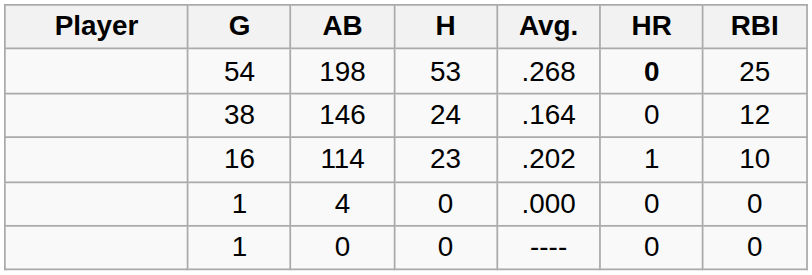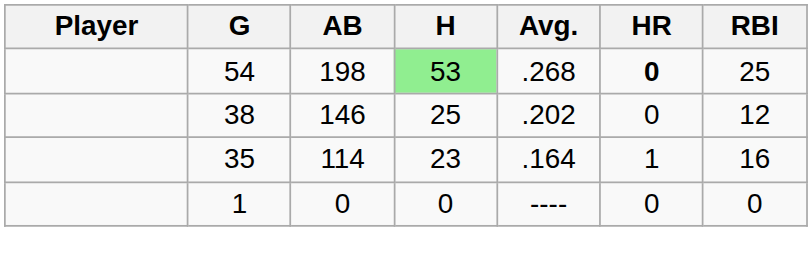 <table class="wikitable sortable">
 <tr>
 <th bgcolor="#DDDDFF" width="16%">Player</th>
 <th bgcolor="#DDDDFF" width="9%">G</th>
 <th bgcolor="#DDDDFF" width="9%">AB</th>
 <th bgcolor="#DDDDFF" width="9%">H</th>
 <th bgcolor="#DDDDFF" width="9%">Avg.</th>
 <th bgcolor="#DDDDFF" width="9%">HR</th>
 <th bgcolor="#DDDDFF" width="9%">RBI</th>
 </tr>
 <tr align="center">
 <td></td>
 <td>54</td>
 <td>198</td>
-<td>53</td>
+<td style="background: lightgreen;">53</td>
 <td>.268</td>
 <td><strong>0</strong></td>
 <td>25</td>
 </tr>
 <tr align="center">
 <td></td>
 <td>38</td>
 <td>146</td>
-<td>24</td>
-<td>.164</td>
+<td>25</td>
+<td>.202</td>
 <td>0</td>
 <td>12</td>
 </tr>
 <tr align="center">
 <td></td>
-<td>16</td>
+<td>35</td>
 <td>114</td>
 <td>23</td>
-<td>.202</td>
+<td>.164</td>
 <td>1</td>
-<td>10</td>
-</tr>
-<tr align="center">
-<td></td>
-<td>1</td>
-<td>4</td>
-<td>0</td>
-<td>.000</td>
-<td>0</td>
-<td>0</td>
+<td>16</td>
 </tr>
 <tr align="center">
 <td></td>
 <td>1</td>
 <td>0</td>
 <td>0</td>
 <td>----</td>
 <td>0</td>
 <td>0</td>
 </tr>
 </table>
